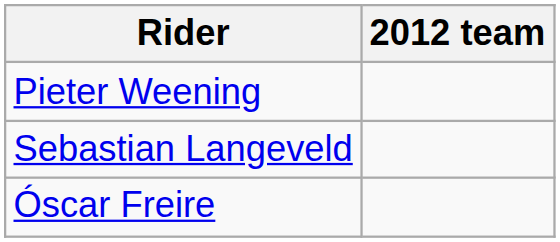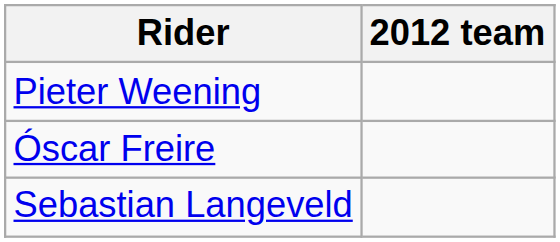 <table class="wikitable">
 <tr>
 <th>Rider</th>
 <th>2012 team</th>
 </tr>
 <tr>
 <td><a href='#'>Pieter Weening</a></td>
 <td></td>
 </tr>
 <tr>
+<td><a href='#'>Óscar Freire</a></td>
+<td></td>
+</tr>
+<tr>
 <td><a href='#'>Sebastian Langeveld</a></td>
 <td></td>
 </tr>
-<tr>
-<td><a href='#'>Óscar Freire</a></td>
-<td></td>
-</tr>
 </table>
